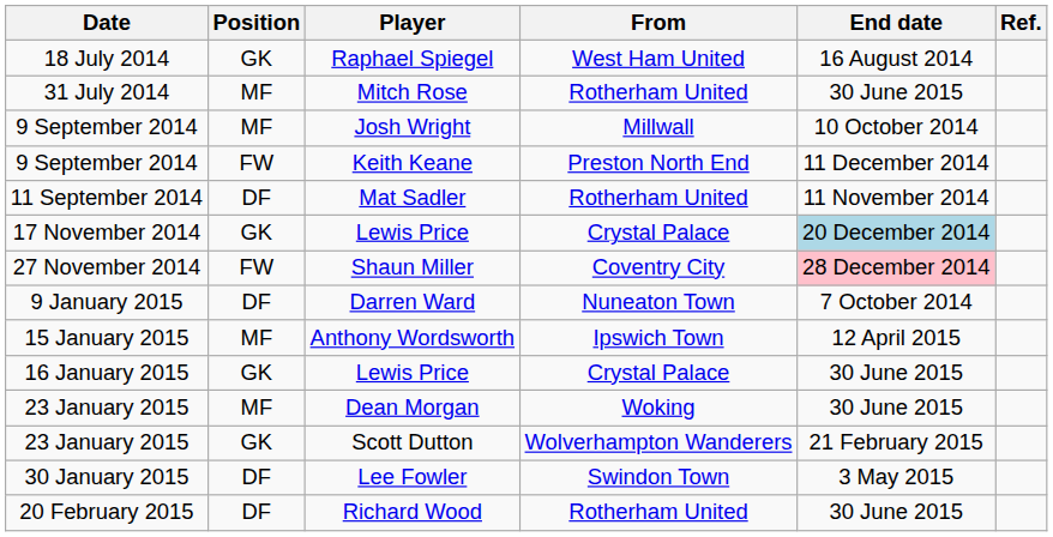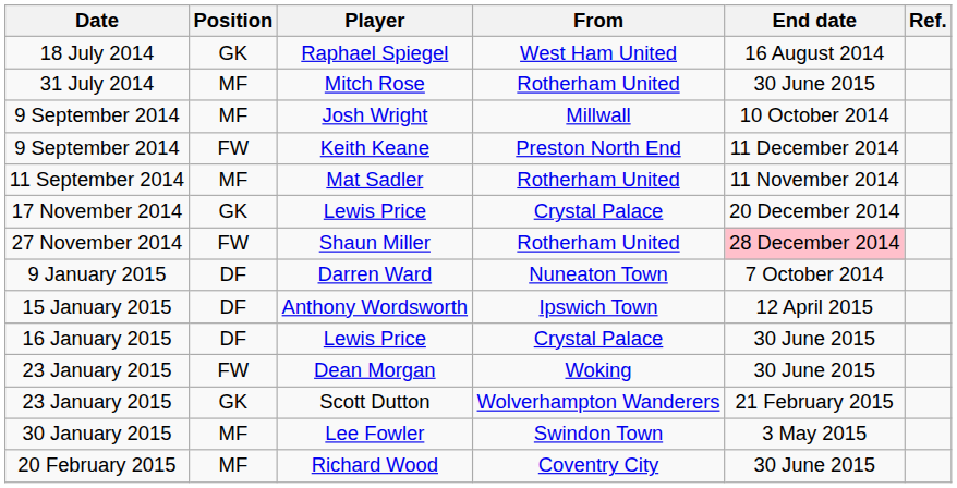 <table class="wikitable" style="text-align: center">
 <tr>
 <th>Date</th>
 <th>Position</th>
 <th>Player</th>
 <th>From</th>
 <th>End date</th>
 <th>Ref.</th>
 </tr>
 <tr>
 <td>18 July 2014</td>
 <td>GK</td>
 <td><a href='#'>Raphael Spiegel</a></td>
 <td><a href='#'>West Ham United</a></td>
 <td>16 August 2014</td>
 <td></td>
 </tr>
 <tr>
 <td>31 July 2014</td>
 <td>MF</td>
 <td><a href='#'>Mitch Rose</a></td>
 <td><a href='#'>Rotherham United</a></td>
 <td>30 June 2015</td>
 <td></td>
 </tr>
 <tr>
 <td>9 September 2014</td>
 <td>MF</td>
 <td><a href='#'>Josh Wright</a></td>
 <td><a href='#'>Millwall</a></td>
 <td>10 October 2014</td>
 <td></td>
 </tr>
 <tr>
 <td>9 September 2014</td>
 <td>FW</td>
 <td><a href='#'>Keith Keane</a></td>
 <td><a href='#'>Preston North End</a></td>
 <td>11 December 2014</td>
 <td></td>
 </tr>
 <tr>
 <td>11 September 2014</td>
-<td>DF</td>
+<td>MF</td>
 <td><a href='#'>Mat Sadler</a></td>
 <td><a href='#'>Rotherham United</a></td>
 <td>11 November 2014</td>
 <td></td>
 </tr>
 <tr>
 <td>17 November 2014</td>
 <td>GK</td>
 <td><a href='#'>Lewis Price</a></td>
 <td><a href='#'>Crystal Palace</a></td>
-<td style="background: lightblue;">20 December 2014</td>
+<td>20 December 2014</td>
 <td></td>
 </tr>
 <tr>
 <td>27 November 2014</td>
 <td>FW</td>
 <td><a href='#'>Shaun Miller</a></td>
-<td><a href='#'>Coventry City</a></td>
+<td><a href='#'>Rotherham United</a></td>
 <td style="background: pink;">28 December 2014</td>
 <td></td>
 </tr>
 <tr>
 <td>9 January 2015</td>
 <td>DF</td>
 <td><a href='#'>Darren Ward</a></td>
 <td><a href='#'>Nuneaton Town</a></td>
 <td>7 October 2014</td>
 <td></td>
 </tr>
 <tr>
 <td>15 January 2015</td>
-<td>MF</td>
+<td>DF</td>
 <td><a href='#'>Anthony Wordsworth</a></td>
 <td><a href='#'>Ipswich Town</a></td>
 <td>12 April 2015</td>
 <td></td>
 </tr>
 <tr>
 <td>16 January 2015</td>
-<td>GK</td>
+<td>DF</td>
 <td><a href='#'>Lewis Price</a></td>
 <td><a href='#'>Crystal Palace</a></td>
 <td>30 June 2015</td>
 <td></td>
 </tr>
 <tr>
 <td>23 January 2015</td>
-<td>MF</td>
+<td>FW</td>
 <td><a href='#'>Dean Morgan</a></td>
 <td><a href='#'>Woking</a></td>
 <td>30 June 2015</td>
 <td></td>
 </tr>
 <tr>
 <td>23 January 2015</td>
 <td>GK</td>
 <td>Scott Dutton</td>
 <td><a href='#'>Wolverhampton Wanderers</a></td>
 <td>21 February 2015</td>
 <td></td>
 </tr>
 <tr>
 <td>30 January 2015</td>
-<td>DF</td>
+<td>MF</td>
 <td><a href='#'>Lee Fowler</a></td>
 <td><a href='#'>Swindon Town</a></td>
 <td>3 May 2015</td>
 <td></td>
 </tr>
 <tr>
 <td>20 February 2015</td>
-<td>DF</td>
+<td>MF</td>
 <td><a href='#'>Richard Wood</a></td>
-<td><a href='#'>Rotherham United</a></td>
+<td><a href='#'>Coventry City</a></td>
 <td>30 June 2015</td>
 <td></td>
 </tr>
 </table>
